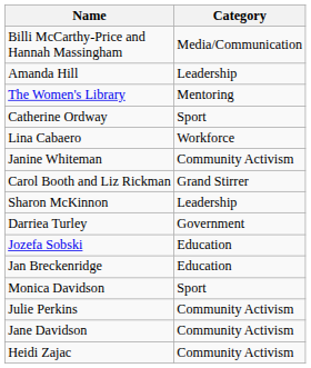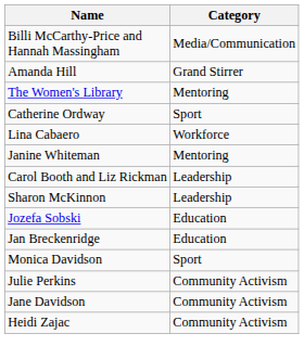 <table class="wikitable">
 <tr>
 <th>Name</th>
 <th>Category</th>
 </tr>
 <tr>
 <td>Billi McCarthy-Price and<br>Hannah Massingham</td>
 <td>Media/Communication</td>
 </tr>
 <tr>
 <td>Amanda Hill</td>
-<td>Leadership</td>
+<td>Grand Stirrer</td>
 </tr>
 <tr>
 <td><a href='#'>The Women's Library</a></td>
 <td>Mentoring</td>
 </tr>
 <tr>
 <td>Catherine Ordway</td>
 <td>Sport</td>
 </tr>
 <tr>
 <td>Lina Cabaero</td>
 <td>Workforce</td>
 </tr>
 <tr>
 <td>Janine Whiteman</td>
-<td>Community Activism</td>
+<td>Mentoring</td>
 </tr>
 <tr>
 <td>Carol Booth and Liz Rickman</td>
-<td>Grand Stirrer</td>
+<td>Leadership</td>
 </tr>
 <tr>
 <td>Sharon McKinnon</td>
 <td>Leadership</td>
-</tr>
-<tr>
-<td>Darriea Turley</td>
-<td>Government</td>
 </tr>
 <tr>
 <td><a href='#'>Jozefa Sobski</a></td>
 <td>Education</td>
 </tr>
 <tr>
 <td>Jan Breckenridge</td>
 <td>Education</td>
 </tr>
 <tr>
 <td>Monica Davidson</td>
 <td>Sport</td>
 </tr>
 <tr>
 <td>Julie Perkins</td>
 <td>Community Activism</td>
 </tr>
 <tr>
 <td>Jane Davidson</td>
 <td>Community Activism</td>
 </tr>
 <tr>
 <td>Heidi Zajac</td>
 <td>Community Activism</td>
 </tr>
 </table>
